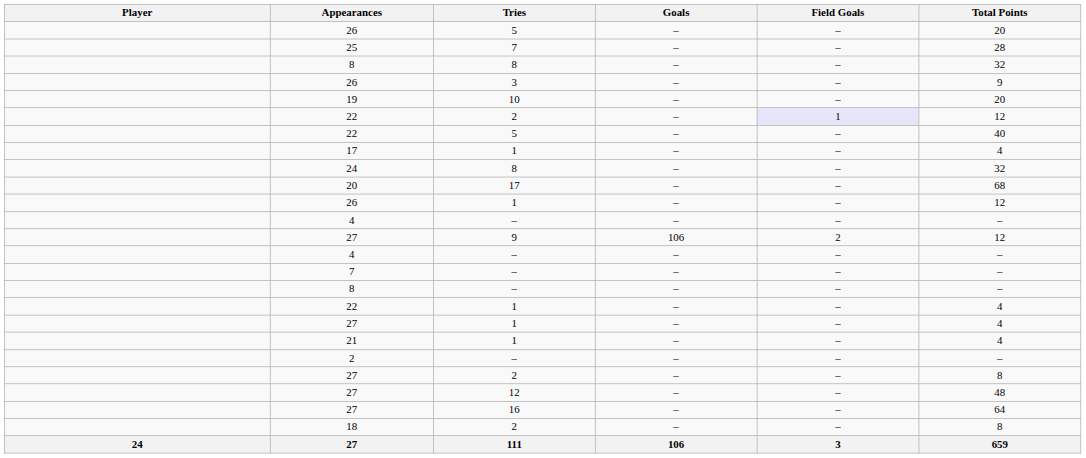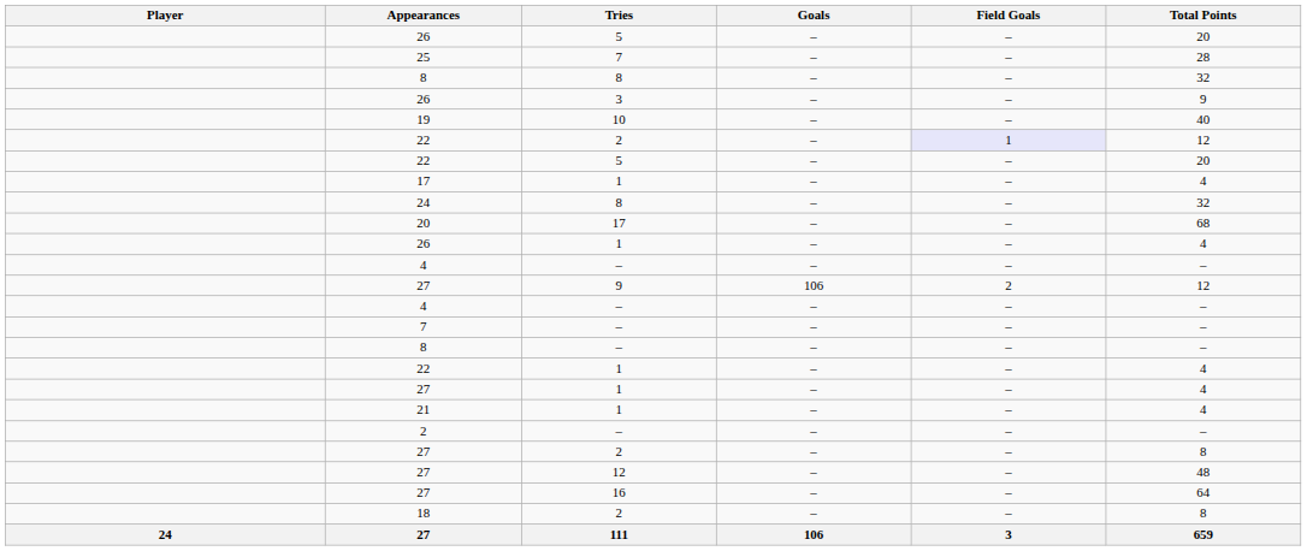 <table class="wikitable sortable" width="100%" style="text-align: center;">
 <tr>
 <th style="width:25em">Player</th>
 <th style="width:15em" data-sort-type="number">Appearances</th>
 <th style="width:15em" data-sort-type="number">Tries</th>
 <th style="width:15em" data-sort-type="number">Goals</th>
 <th style="width:15em" data-sort-type="number">Field Goals</th>
 <th style="width:15em" data-sort-type="number">Total Points</th>
 </tr>
 <tr>
 <td></td>
 <td>26</td>
 <td>5</td>
 <td>–</td>
 <td>–</td>
 <td>20</td>
 </tr>
 <tr>
 <td></td>
 <td>25</td>
 <td>7</td>
 <td>–</td>
 <td>–</td>
 <td>28</td>
 </tr>
 <tr>
 <td></td>
 <td>8</td>
 <td>8</td>
 <td>–</td>
 <td>–</td>
 <td>32</td>
 </tr>
 <tr>
 <td></td>
 <td>26</td>
 <td>3</td>
 <td>–</td>
 <td>–</td>
 <td>9</td>
 </tr>
 <tr>
 <td></td>
 <td>19</td>
 <td>10</td>
 <td>–</td>
 <td>–</td>
-<td>20</td>
+<td>40</td>
 </tr>
 <tr>
 <td></td>
 <td>22</td>
 <td>2</td>
 <td>–</td>
 <td style="background: lavender;">1</td>
 <td>12</td>
 </tr>
 <tr>
 <td></td>
 <td>22</td>
 <td>5</td>
 <td>–</td>
 <td>–</td>
-<td>40</td>
+<td>20</td>
 </tr>
 <tr>
 <td></td>
 <td>17</td>
 <td>1</td>
 <td>–</td>
 <td>–</td>
 <td>4</td>
 </tr>
 <tr>
 <td></td>
 <td>24</td>
 <td>8</td>
 <td>–</td>
 <td>–</td>
 <td>32</td>
 </tr>
 <tr>
 <td></td>
 <td>20</td>
 <td>17</td>
 <td>–</td>
 <td>–</td>
 <td>68</td>
 </tr>
 <tr>
 <td></td>
 <td>26</td>
 <td>1</td>
 <td>–</td>
 <td>–</td>
-<td>12</td>
+<td>4</td>
 </tr>
 <tr>
 <td></td>
 <td>4</td>
 <td>–</td>
 <td>–</td>
 <td>–</td>
 <td>–</td>
 </tr>
 <tr>
 <td></td>
 <td>27</td>
 <td>9</td>
 <td>106</td>
 <td>2</td>
 <td>12</td>
 </tr>
 <tr>
 <td></td>
 <td>4</td>
 <td>–</td>
 <td>–</td>
 <td>–</td>
 <td>–</td>
 </tr>
 <tr>
 <td></td>
 <td>7</td>
 <td>–</td>
 <td>–</td>
 <td>–</td>
 <td>–</td>
 </tr>
 <tr>
 <td></td>
 <td>8</td>
 <td>–</td>
 <td>–</td>
 <td>–</td>
 <td>–</td>
 </tr>
 <tr>
 <td></td>
 <td>22</td>
 <td>1</td>
 <td>–</td>
 <td>–</td>
 <td>4</td>
 </tr>
 <tr>
 <td></td>
 <td>27</td>
 <td>1</td>
 <td>–</td>
 <td>–</td>
 <td>4</td>
 </tr>
 <tr>
 <td></td>
 <td>21</td>
 <td>1</td>
 <td>–</td>
 <td>–</td>
 <td>4</td>
 </tr>
 <tr>
 <td></td>
 <td>2</td>
 <td>–</td>
 <td>–</td>
 <td>–</td>
 <td>–</td>
 </tr>
 <tr>
 <td></td>
 <td>27</td>
 <td>2</td>
 <td>–</td>
 <td>–</td>
 <td>8</td>
 </tr>
 <tr>
 <td></td>
 <td>27</td>
 <td>12</td>
 <td>–</td>
 <td>–</td>
 <td>48</td>
 </tr>
 <tr>
 <td></td>
 <td>27</td>
 <td>16</td>
 <td>–</td>
 <td>–</td>
 <td>64</td>
 </tr>
 <tr>
 <td></td>
 <td>18</td>
 <td>2</td>
 <td>–</td>
 <td>–</td>
 <td>8</td>
 </tr>
 <tr class="sortbottom">
 <th>24</th>
 <th>27</th>
 <th>111</th>
 <th>106</th>
 <th>3</th>
 <th>659</th>
 </tr>
 </table>
